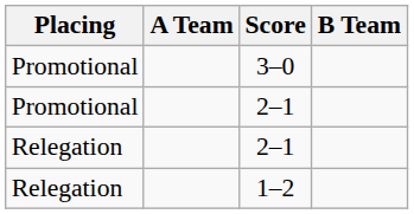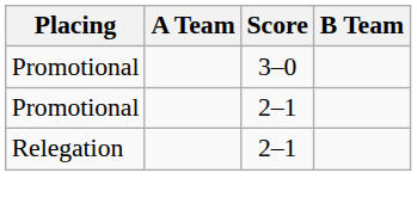 <table class=wikitable style="border:1px solid #AAAAAA;">
 <tr>
 <th>Placing</th>
 <th>A Team</th>
 <th>Score</th>
 <th>B Team</th>
 </tr>
 <tr>
 <td>Promotional</td>
 <td><strong></strong></td>
 <td align="center">3–0</td>
 <td></td>
 </tr>
 <tr>
 <td>Promotional</td>
 <td><strong></strong></td>
 <td align="center">2–1</td>
 <td></td>
 </tr>
 <tr>
 <td>Relegation</td>
 <td><strong></strong></td>
 <td align="center">2–1</td>
 <td><em></em></td>
 </tr>
-<tr>
-<td>Relegation</td>
-<td><em></em></td>
-<td align="center">1–2</td>
-<td><strong></strong></td>
-</tr>
 </table>
